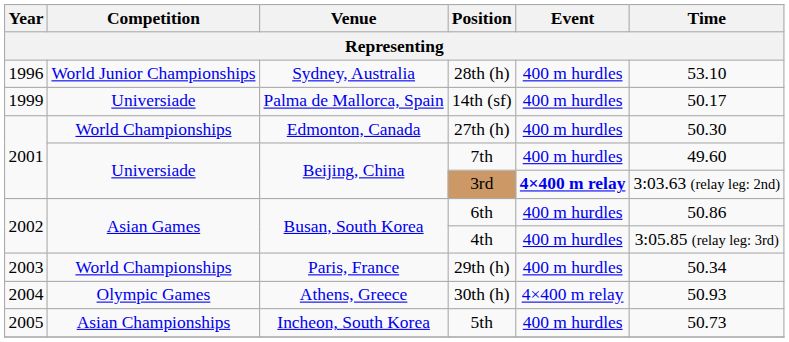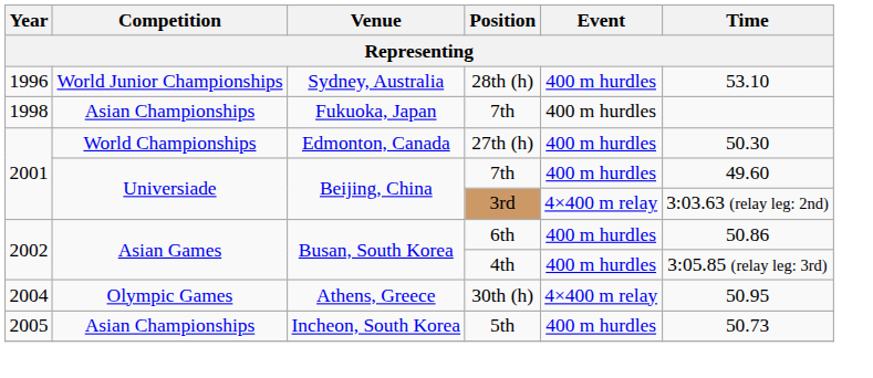 <table class="wikitable sortable" style=text-align:center>
 <tr>
 <th>Year</th>
 <th>Competition</th>
 <th>Venue</th>
 <th>Position</th>
 <th>Event</th>
 <th>Time</th>
 </tr>
 <tr>
 <th colspan="6">Representing </th>
 </tr>
 <tr>
 <td>1996</td>
 <td><a href='#'>World Junior Championships</a></td>
 <td><a href='#'>Sydney, Australia</a></td>
 <td>28th (h)</td>
 <td><a href='#'>400 m hurdles</a></td>
 <td>53.10</td>
 </tr>
 <tr>
-<td>1999</td>
-<td><a href='#'>Universiade</a></td>
-<td><a href='#'>Palma de Mallorca, Spain</a></td>
-<td>14th (sf)</td>
-<td><a href='#'>400 m hurdles</a></td>
-<td>50.17</td>
+<td>1998</td>
+<td><a href='#'>Asian Championships</a></td>
+<td><a href='#'>Fukuoka, Japan</a></td>
+<td>7th</td>
+<td>400 m hurdles</td>
+<td></td>
 </tr>
 <tr>
 <td rowspan=3>2001</td>
 <td><a href='#'>World Championships</a></td>
 <td><a href='#'>Edmonton, Canada</a></td>
 <td>27th (h)</td>
 <td><a href='#'>400 m hurdles</a></td>
 <td>50.30</td>
 </tr>
 <tr>
 <td rowspan=2><a href='#'>Universiade</a></td>
 <td rowspan=2><a href='#'>Beijing, China</a></td>
 <td>7th</td>
 <td><a href='#'>400 m hurdles</a></td>
 <td>49.60</td>
 </tr>
 <tr>
 <td bgcolor="cc9966">3rd</td>
-<td><strong><a href='#'>4×400 m relay</a></strong></td>
+<td><a href='#'>4×400 m relay</a></td>
 <td>3:03.63 <small>(relay leg: 2nd)</small></td>
 </tr>
 <tr>
 <td rowspan=2>2002</td>
 <td rowspan=2><a href='#'>Asian Games</a></td>
 <td rowspan=2><a href='#'>Busan, South Korea</a></td>
 <td>6th</td>
 <td><a href='#'>400 m hurdles</a></td>
 <td>50.86</td>
 </tr>
 <tr>
 <td>4th</td>
 <td><a href='#'>400 m hurdles</a></td>
 <td>3:05.85 <small>(relay leg: 3rd)</small></td>
 </tr>
 <tr>
-<td>2003</td>
-<td><a href='#'>World Championships</a></td>
-<td><a href='#'>Paris, France</a></td>
-<td>29th (h)</td>
-<td><a href='#'>400 m hurdles</a></td>
-<td>50.34</td>
-</tr>
-<tr>
 <td>2004</td>
 <td><a href='#'>Olympic Games</a></td>
 <td><a href='#'>Athens, Greece</a></td>
 <td>30th (h)</td>
 <td><a href='#'>4×400 m relay</a></td>
-<td>50.93</td>
+<td>50.95</td>
 </tr>
 <tr>
 <td>2005</td>
 <td><a href='#'>Asian Championships</a></td>
 <td><a href='#'>Incheon, South Korea</a></td>
 <td>5th</td>
 <td><a href='#'>400 m hurdles</a></td>
 <td>50.73</td>
 </tr>
 <tr>
 </tr>
 </table>
